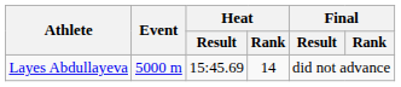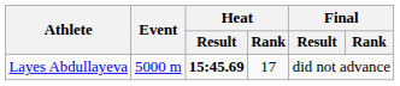 <table class="wikitable" style="font-size:90%">
 <tr>
 <th rowspan="2">Athlete</th>
 <th rowspan="2">Event</th>
 <th colspan="2">Heat</th>
 <th colspan="2">Final</th>
 </tr>
 <tr style="font-size:95%">
 <th>Result</th>
 <th>Rank</th>
 <th>Result</th>
 <th>Rank</th>
 </tr>
 <tr align=center>
 <td align=left><a href='#'>Layes Abdullayeva</a></td>
 <td align=left><a href='#'>5000 m</a></td>
-<td>15:45.69</td>
-<td>14</td>
+<td><strong>15:45.69</strong></td>
+<td>17</td>
 <td colspan=2>did not advance</td>
 </tr>
 </table>
